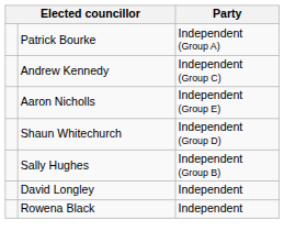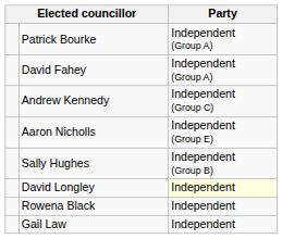 <table class="wikitable" style="float:right;clear:right;width:30%">
 <tr>
 <th colspan="2">Elected councillor</th>
 <th>Party</th>
 </tr>
 <tr>
 <td> </td>
 <td>Patrick Bourke</td>
+<td>Independent <br> <small> (Group A) </small></td>
+</tr>
+<tr>
+<td> </td>
+<td>David Fahey</td>
 <td>Independent <br> <small> (Group A) </small></td>
 </tr>
 <tr>
 <td> </td>
 <td>Andrew Kennedy</td>
 <td>Independent <br> <small> (Group C) </small></td>
 </tr>
 <tr>
 <td> </td>
 <td>Aaron Nicholls</td>
 <td>Independent <br> <small> (Group E) </small></td>
 </tr>
 <tr>
 <td> </td>
-<td>Shaun Whitechurch</td>
-<td>Independent <br> <small> (Group D) </small></td>
-</tr>
-<tr>
-<td> </td>
 <td>Sally Hughes</td>
 <td>Independent<br> <small> (Group B) </small></td>
 </tr>
 <tr>
 <td> </td>
 <td>David Longley</td>
-<td>Independent</td>
+<td style="background: lightyellow;">Independent</td>
 </tr>
 <tr>
 <td> </td>
 <td>Rowena Black</td>
 <td>Independent</td>
 </tr>
+<tr>
+<td> </td>
+<td>Gail Law</td>
+<td>Independent</td>
+</tr>
 </table>
